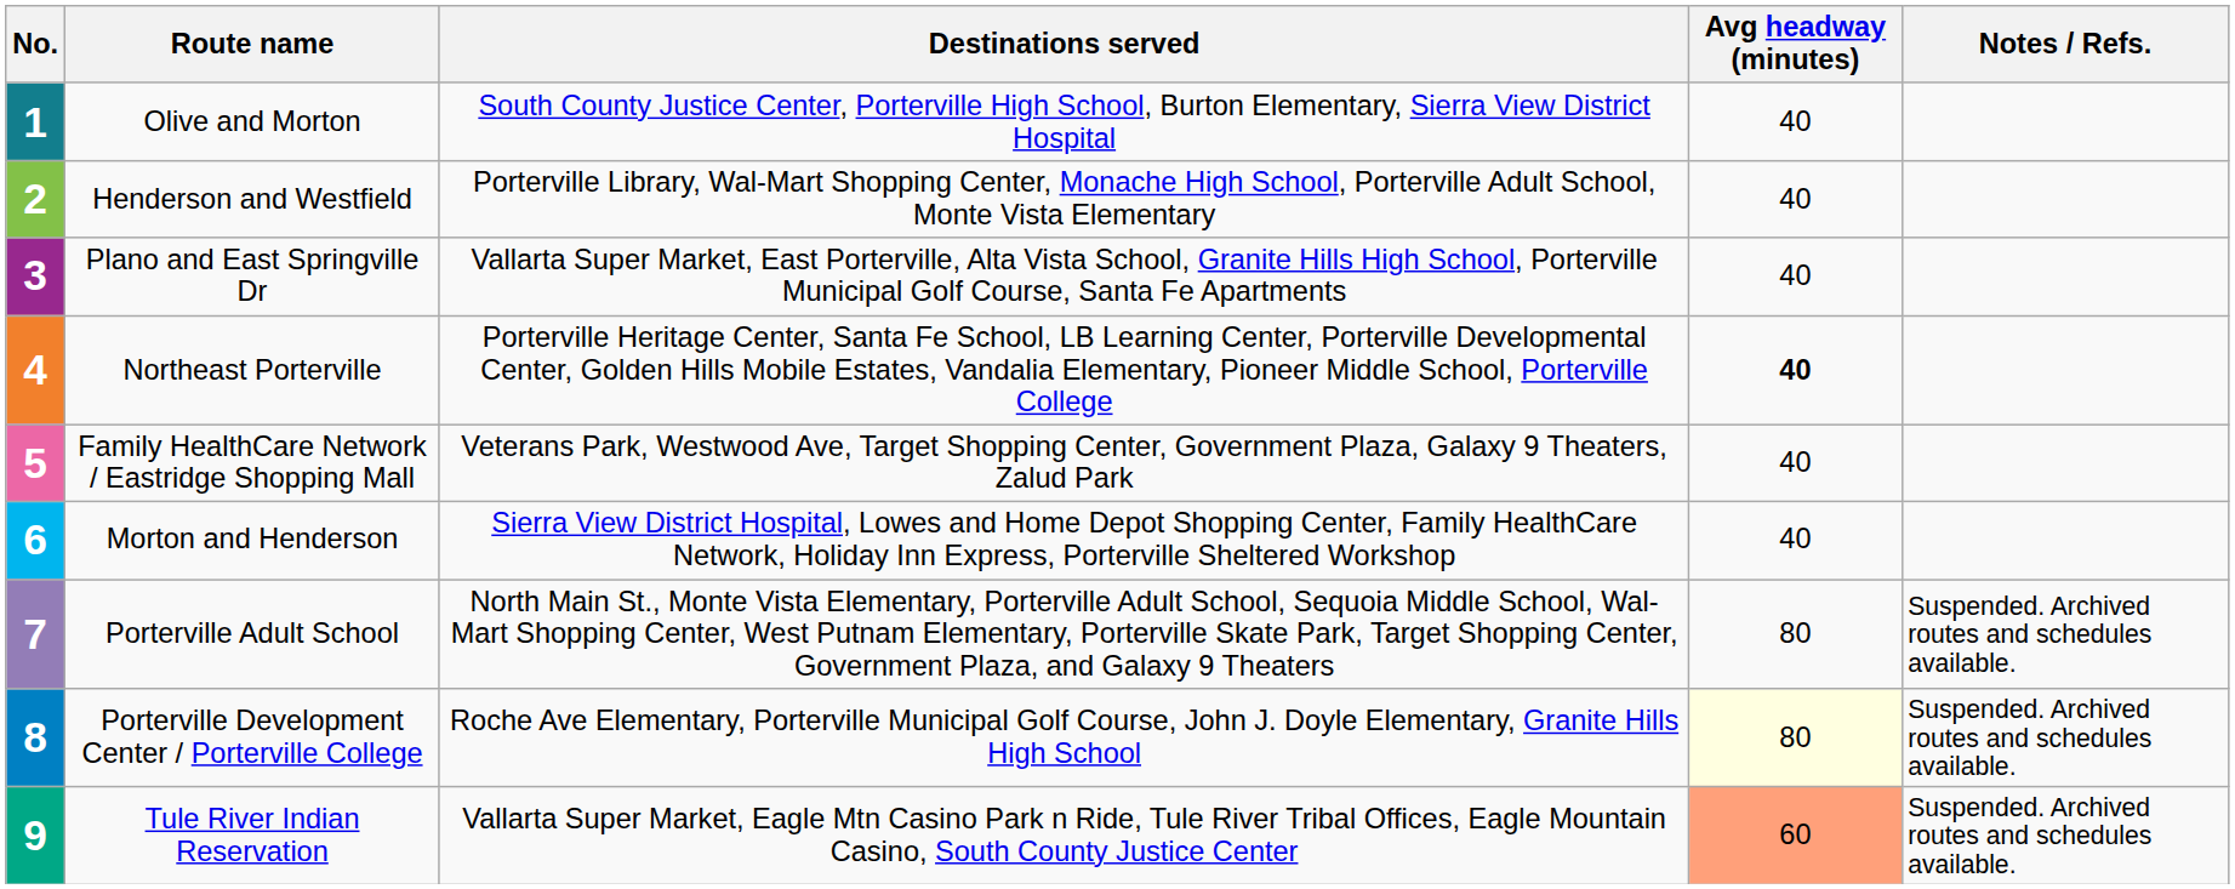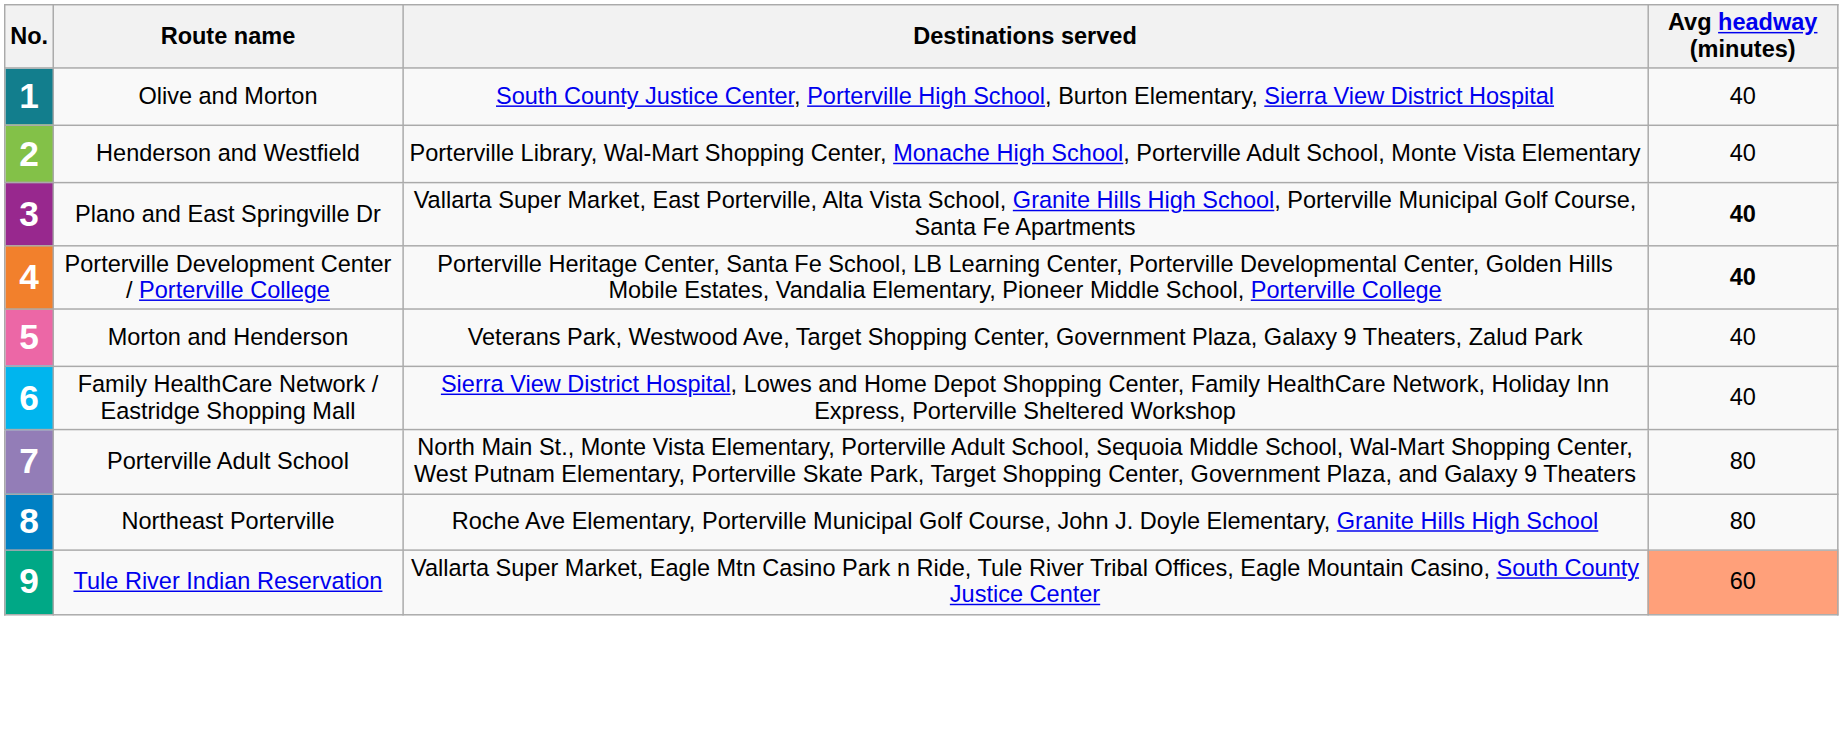 <table class="wikitable sortable" style="font-size:100%;text-align:center;">
 <tr>
 <th>No.</th>
 <th>Route name</th>
 <th>Destinations served</th>
 <th>Avg <a href='#'>headway</a> (minutes)</th>
-<th class="unsortable">Notes / Refs.</th>
 </tr>
 <tr>
 <th style="background:#127e8d;color:#fff;font-size:150%;">1</th>
 <td>Olive and Morton</td>
 <td><a href='#'>South County Justice Center</a>, <a href='#'>Porterville High School</a>, Burton Elementary, <a href='#'>Sierra View District Hospital</a></td>
 <td>40</td>
-<td style="font-size:90%;text-align:left;"></td>
 </tr>
 <tr>
 <th style="background:#83c148;color:#fff;font-size:150%;">2</th>
 <td>Henderson and Westfield</td>
 <td>Porterville Library, Wal-Mart Shopping Center, <a href='#'>Monache High School</a>, Porterville Adult School, Monte Vista Elementary</td>
 <td>40</td>
-<td style="font-size:90%;text-align:left;"></td>
 </tr>
 <tr>
 <th style="background:#98288e;color:#fff;font-size:150%;">3</th>
 <td>Plano and East Springville Dr</td>
 <td>Vallarta Super Market, East Porterville, Alta Vista School, <a href='#'>Granite Hills High School</a>, Porterville Municipal Golf Course, Santa Fe Apartments</td>
-<td>40</td>
-<td style="font-size:90%;text-align:left;"></td>
+<td><strong>40</strong></td>
 </tr>
 <tr>
 <th style="background:#f2802c;color:#fff;font-size:150%;">4</th>
-<td>Northeast Porterville</td>
+<td>Porterville Development Center / <a href='#'>Porterville College</a></td>
 <td>Porterville Heritage Center, Santa Fe School, LB Learning Center, Porterville Developmental Center, Golden Hills Mobile Estates, Vandalia Elementary, Pioneer Middle School, <a href='#'>Porterville College</a></td>
 <td><strong>40</strong></td>
-<td style="font-size:90%;text-align:left;"></td>
 </tr>
 <tr>
 <th style="background:#ec67a6;color:#fff;font-size:150%;">5</th>
-<td>Family HealthCare Network / Eastridge Shopping Mall</td>
+<td>Morton and Henderson</td>
 <td>Veterans Park, Westwood Ave, Target Shopping Center, Government Plaza, Galaxy 9 Theaters, Zalud Park</td>
 <td>40</td>
-<td style="font-size:90%;text-align:left;"></td>
 </tr>
 <tr>
 <th style="background:#00b5ee;color:#fff;font-size:150%;">6</th>
-<td>Morton and Henderson</td>
+<td>Family HealthCare Network / Eastridge Shopping Mall</td>
 <td><a href='#'>Sierra View District Hospital</a>, Lowes and Home Depot Shopping Center, Family HealthCare Network, Holiday Inn Express, Porterville Sheltered Workshop</td>
 <td>40</td>
-<td style="font-size:90%;text-align:left;"></td>
 </tr>
 <tr>
 <th style="background:#937db7;color:#fff;font-size:150%;">7</th>
 <td>Porterville Adult School</td>
 <td>North Main St., Monte Vista Elementary, Porterville Adult School, Sequoia Middle School, Wal-Mart Shopping Center, West Putnam Elementary, Porterville Skate Park, Target Shopping Center, Government Plaza, and Galaxy 9 Theaters</td>
 <td>80</td>
-<td style="font-size:90%;text-align:left;">Suspended. Archived routes and schedules available.</td>
 </tr>
 <tr>
 <th style="background:#0080c3;color:#fff;font-size:150%;">8</th>
-<td>Porterville Development Center / <a href='#'>Porterville College</a></td>
+<td>Northeast Porterville</td>
 <td>Roche Ave Elementary, Porterville Municipal Golf Course, John J. Doyle Elementary, <a href='#'>Granite Hills High School</a></td>
-<td style="background: lightyellow;">80</td>
-<td style="font-size:90%;text-align:left;">Suspended. Archived routes and schedules available.</td>
+<td>80</td>
 </tr>
 <tr>
 <th style="background:#00a886;color:#fff;font-size:150%;">9</th>
 <td><a href='#'>Tule River Indian Reservation</a></td>
 <td>Vallarta Super Market, Eagle Mtn Casino Park n Ride, Tule River Tribal Offices, Eagle Mountain Casino, <a href='#'>South County Justice Center</a></td>
 <td style="background: lightsalmon;">60</td>
-<td style="font-size:90%;text-align:left;">Suspended. Archived routes and schedules available.</td>
 </tr>
 </table>
